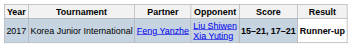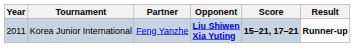 <table class="sortable wikitable" style="font-size: 90%;">
 <tr>
 <th>Year</th>
 <th>Tournament</th>
 <th>Partner</th>
 <th>Opponent</th>
 <th>Score</th>
 <th>Result</th>
 </tr>
 <tr style="background:#C6D4E1">
-<td align="center">2017</td>
+<td align="center">2011</td>
 <td align="left">Korea Junior International</td>
 <td align="left"> <a href='#'>Feng Yanzhe</a></td>
-<td align="left"> <a href='#'>Liu Shiwen</a><br> <a href='#'>Xia Yuting</a></td>
+<td align="left"><strong> <a href='#'>Liu Shiwen</a><br> <a href='#'>Xia Yuting</a></strong></td>
 <td align="left"><strong>15–21, 17–21</strong></td>
 <td style="text-align:left; background:white"> <strong>Runner-up</strong></td>
 </tr>
 </table>
